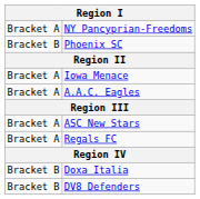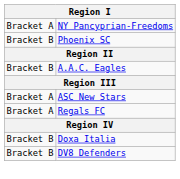 <table class="wikitable">
 <tr>
 <th colspan="2">Region I</th>
 </tr>
 <tr>
 <td>Bracket A</td>
 <td><a href='#'>NY Pancyprian-Freedoms</a></td>
 </tr>
 <tr>
 <td>Bracket B</td>
 <td><a href='#'>Phoenix SC</a></td>
 </tr>
 <tr>
 <th colspan="2">Region II</th>
 </tr>
 <tr>
-<td>Bracket A</td>
-<td><a href='#'>Iowa Menace</a></td>
-</tr>
-<tr>
-<td>Bracket A</td>
+<td>Bracket B</td>
 <td><a href='#'>A.A.C. Eagles</a></td>
 </tr>
 <tr>
 <th colspan="2">Region III</th>
 </tr>
 <tr>
 <td>Bracket A</td>
 <td><a href='#'>ASC New Stars</a></td>
 </tr>
 <tr>
 <td>Bracket A</td>
 <td><a href='#'>Regals FC</a></td>
 </tr>
 <tr>
 <th colspan="2">Region IV</th>
 </tr>
 <tr>
 <td>Bracket B</td>
 <td><a href='#'>Doxa Italia</a></td>
 </tr>
 <tr>
 <td>Bracket B</td>
 <td><a href='#'>DV8 Defenders</a></td>
 </tr>
 </table>
